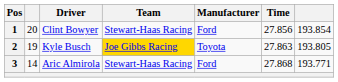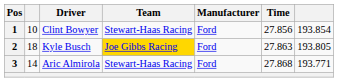 <table class="wikitable" style="font-size:95%">
 <tr>
 <th>Pos</th>
 <th></th>
 <th>Driver</th>
 <th>Team</th>
 <th>Manufacturer</th>
 <th>Time</th>
 <th></th>
 </tr>
 <tr>
 <th>1</th>
-<td>20</td>
+<td>10</td>
 <td><a href='#'>Clint Bowyer</a></td>
 <td><a href='#'>Stewart-Haas Racing</a></td>
 <td><a href='#'>Ford</a></td>
 <td>27.856</td>
 <td>193.854</td>
 </tr>
 <tr>
 <th>2</th>
-<td>19</td>
+<td>18</td>
 <td><a href='#'>Kyle Busch</a></td>
 <td style="background: gold;"><a href='#'>Joe Gibbs Racing</a></td>
-<td><a href='#'>Toyota</a></td>
+<td><a href='#'>Ford</a></td>
 <td>27.863</td>
 <td>193.805</td>
 </tr>
 <tr>
 <th>3</th>
 <td>14</td>
 <td><a href='#'>Aric Almirola</a></td>
 <td><a href='#'>Stewart-Haas Racing</a></td>
 <td><a href='#'>Ford</a></td>
 <td>27.868</td>
 <td>193.771</td>
 </tr>
 <tr>
 <th colspan="7"></th>
 </tr>
 </table>
